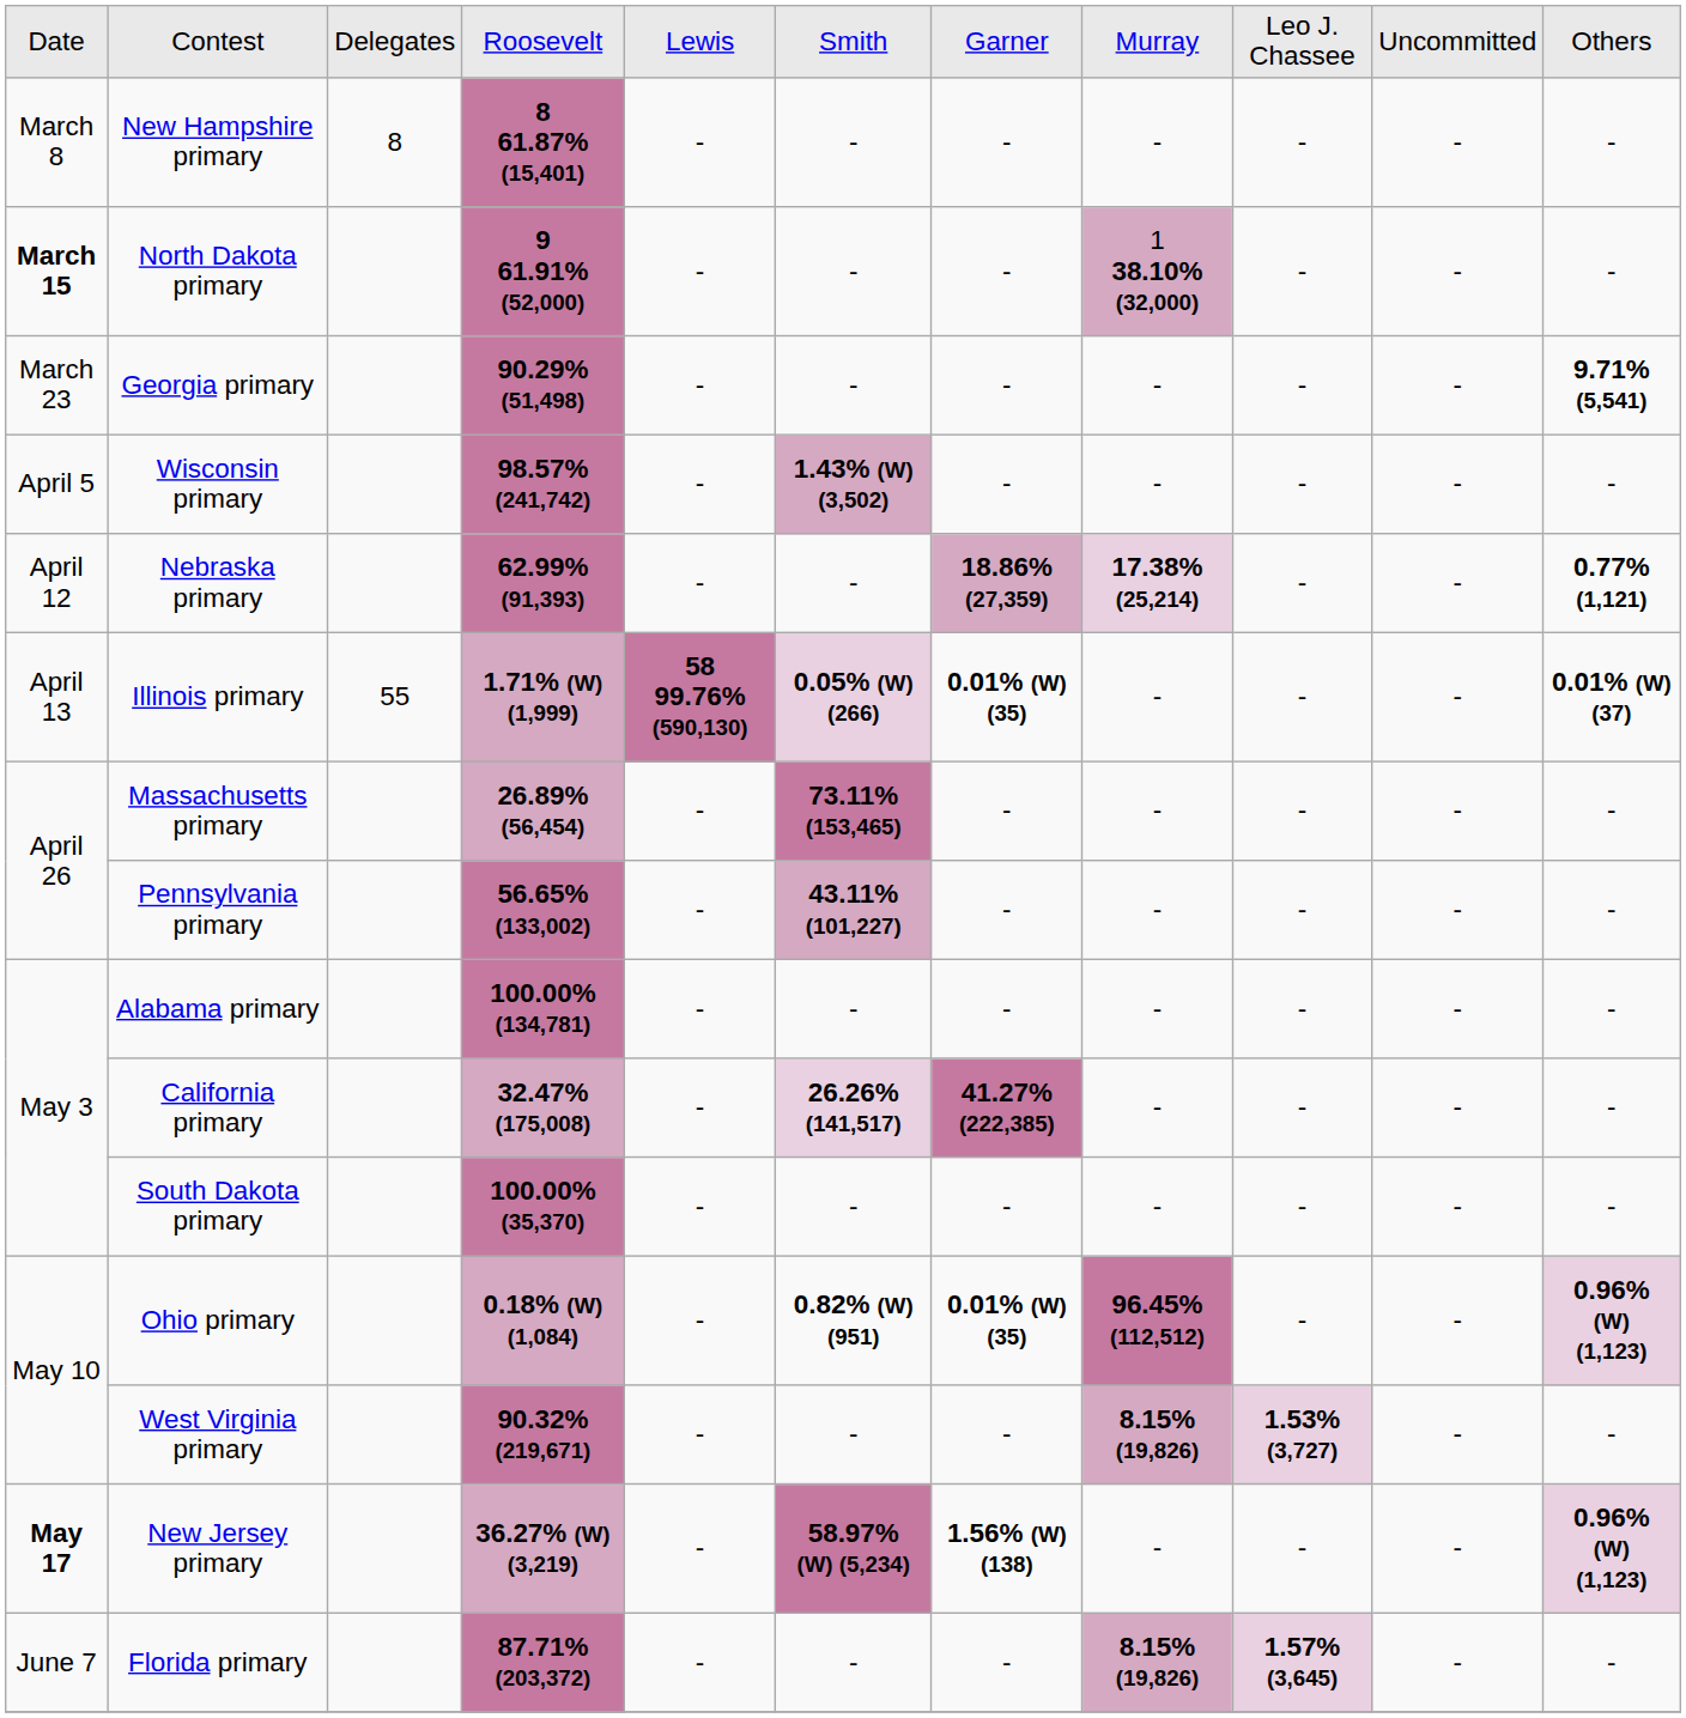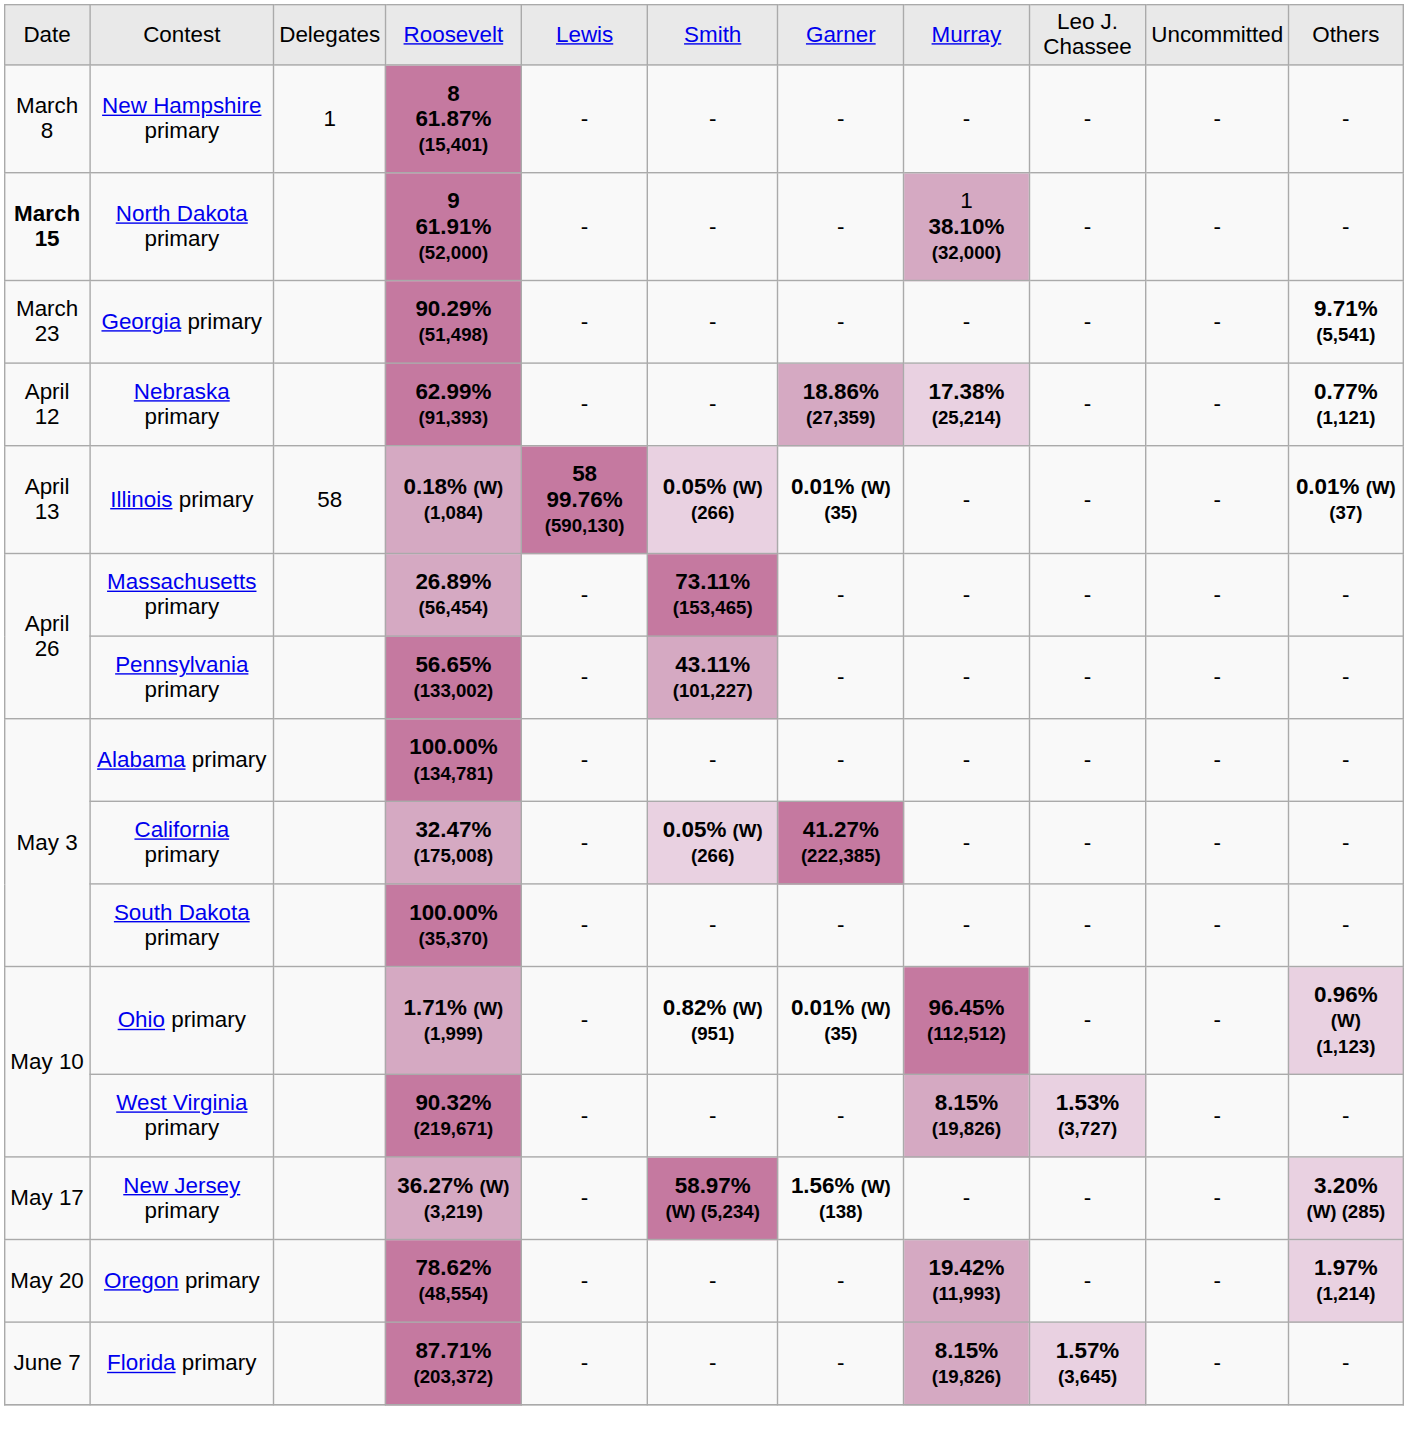 <table class="wikitable" style="text-align:center; width:1000px;">
 <tr style="text-align:center; background:#e9e9e9;">
 <td>Date</td>
 <td>Contest</td>
 <td>Delegates</td>
 <td align="center"><a href='#'>Roosevelt</a></td>
 <td align="center"><a href='#'>Lewis</a></td>
 <td align="center"><a href='#'>Smith</a></td>
 <td align="center"><a href='#'>Garner</a></td>
 <td align="center"><a href='#'>Murray</a></td>
 <td align="center">Leo J. Chassee</td>
 <td align="center">Uncommitted</td>
 <td align="center">Others</td>
 </tr>
 <tr>
 <td>March 8</td>
 <td><a href='#'>New Hampshire</a> primary</td>
-<td>8</td>
+<td>1</td>
 <td style="padding:11px 8px; background:#c579a0;"><strong>8</strong><br><strong>61.87%</strong> <small><strong>(15,401)</strong></small></td>
 <td>-</td>
 <td>-</td>
 <td>-</td>
 <td>-</td>
 <td>-</td>
 <td>-</td>
 <td>-</td>
 </tr>
 <tr>
 <td><strong>March 15</strong></td>
 <td><a href='#'>North Dakota</a> primary</td>
 <td></td>
 <td style="padding:11px 8px; background:#c579a0;"><strong>9</strong><br><strong>61.91%</strong> <small><strong>(52,000)</strong></small></td>
 <td>-</td>
 <td>-</td>
 <td>-</td>
 <td style="padding:11px 8px; background:#d5a9c2;">1<br><strong>38.10%</strong> <small><strong>(32,000)</strong></small></td>
 <td>-</td>
 <td>-</td>
 <td>-</td>
 </tr>
 <tr>
 <td>March 23</td>
 <td><a href='#'>Georgia</a> primary</td>
 <td></td>
 <td style="padding:11px 8px; background:#c579a0;"><strong>90.29%</strong> <small><strong>(51,498)</strong></small></td>
 <td>-</td>
 <td>-</td>
 <td>-</td>
 <td>-</td>
 <td>-</td>
 <td>-</td>
 <td><strong>9.71%</strong> <small><strong>(5,541)</strong></small></td>
 </tr>
 <tr>
-<td>April 5</td>
-<td><a href='#'>Wisconsin</a> primary</td>
-<td></td>
-<td style="padding:11px 8px; background:#c579a0;"><strong>98.57%</strong> <small><strong>(241,742)</strong></small></td>
-<td>-</td>
-<td style="padding:11px 8px; background:#d5a9c2;"><strong>1.43%</strong> <small><strong>(W) (3,502)</strong></small></td>
-<td>-</td>
-<td>-</td>
-<td>-</td>
-<td>-</td>
-<td>-</td>
-</tr>
-<tr>
 <td>April 12</td>
 <td><a href='#'>Nebraska</a> primary</td>
 <td></td>
 <td style="padding:11px 8px; background:#c579a0;"><strong>62.99%</strong> <small><strong>(91,393)</strong></small></td>
 <td>-</td>
 <td>-</td>
 <td style="padding:11px 8px; background:#d5a9c2;"><strong>18.86%</strong> <small><strong>(27,359)</strong></small></td>
 <td style="padding:11px 8px; background:#e9d1e1;"><strong>17.38%</strong> <small><strong>(25,214)</strong></small></td>
 <td>-</td>
 <td>-</td>
 <td><strong>0.77%</strong> <small><strong>(1,121)</strong></small></td>
 </tr>
 <tr>
 <td>April 13</td>
 <td><a href='#'>Illinois</a> primary</td>
-<td>55</td>
-<td style="padding:11px 8px; background:#d5a9c2;"><strong>1.71%</strong> <small><strong>(W) (1,999)</strong></small></td>
+<td>58</td>
+<td style="padding:11px 8px; background:#d5a9c2;"><strong>0.18%</strong> <small><strong>(W) (1,084)</strong></small></td>
 <td style="padding:11px 8px; background:#c579a0;"><strong>58</strong><br><strong>99.76%</strong> <small><strong>(590,130)</strong></small></td>
 <td style="padding:11px 8px; background:#e9d1e1;"><strong>0.05%</strong> <small><strong>(W) (266)</strong></small></td>
 <td><strong>0.01%</strong> <small><strong>(W) (35)</strong></small></td>
 <td>-</td>
 <td>-</td>
 <td>-</td>
 <td><strong>0.01%</strong> <small><strong>(W) (37)</strong></small></td>
 </tr>
 <tr>
 <td rowspan="2">April 26</td>
 <td><a href='#'>Massachusetts</a> primary</td>
 <td></td>
 <td style="padding:11px 8px; background:#d5a9c2;"><strong>26.89%</strong> <small><strong>(56,454)</strong></small></td>
 <td>-</td>
 <td style="padding:11px 8px; background:#c579a0;"><strong>73.11%</strong> <small><strong>(153,465)</strong></small></td>
 <td>-</td>
 <td>-</td>
 <td>-</td>
 <td>-</td>
 <td>-</td>
 </tr>
 <tr>
 <td><a href='#'>Pennsylvania</a> primary</td>
 <td></td>
 <td style="padding:11px 8px; background:#c579a0;"><strong>56.65%</strong> <small><strong>(133,002)</strong></small></td>
 <td>-</td>
 <td style="padding:11px 8px; background:#d5a9c2;"><strong>43.11%</strong> <small><strong>(101,227)</strong></small></td>
 <td>-</td>
 <td>-</td>
 <td>-</td>
 <td>-</td>
 <td>-</td>
 </tr>
 <tr>
 <td rowspan="3">May 3</td>
 <td><a href='#'>Alabama</a> primary</td>
 <td></td>
 <td style="padding:11px 8px; background:#c579a0;"><strong>100.00%</strong> <small><strong>(134,781)</strong></small></td>
 <td>-</td>
 <td>-</td>
 <td>-</td>
 <td>-</td>
 <td>-</td>
 <td>-</td>
 <td>-</td>
 </tr>
 <tr>
 <td><a href='#'>California</a> primary</td>
 <td></td>
 <td style="padding:11px 8px; background:#d5a9c2;"><strong>32.47%</strong> <small><strong>(175,008)</strong></small></td>
 <td>-</td>
-<td style="padding:11px 8px; background:#e9d1e1;"><strong>26.26%</strong> <small><strong>(141,517)</strong></small></td>
+<td style="padding:11px 8px; background:#e9d1e1;"><strong>0.05%</strong> <small><strong>(W) (266)</strong></small></td>
 <td style="padding:11px 8px; background:#c579a0;"><strong>41.27%</strong> <small><strong>(222,385)</strong></small></td>
 <td>-</td>
 <td>-</td>
 <td>-</td>
 <td>-</td>
 </tr>
 <tr>
 <td><a href='#'>South Dakota</a> primary</td>
 <td></td>
 <td style="padding:11px 8px; background:#c579a0;"><strong>100.00%</strong> <small><strong>(35,370)</strong></small></td>
 <td>-</td>
 <td>-</td>
 <td>-</td>
 <td>-</td>
 <td>-</td>
 <td>-</td>
 <td>-</td>
 </tr>
 <tr>
 <td rowspan="2">May 10</td>
 <td><a href='#'>Ohio</a> primary</td>
 <td></td>
-<td style="padding:11px 8px; background:#d5a9c2;"><strong>0.18%</strong> <small><strong>(W) (1,084)</strong></small></td>
+<td style="padding:11px 8px; background:#d5a9c2;"><strong>1.71%</strong> <small><strong>(W) (1,999)</strong></small></td>
 <td>-</td>
 <td><strong>0.82%</strong> <small><strong>(W) (951)</strong></small></td>
 <td><strong>0.01%</strong> <small><strong>(W) (35)</strong></small></td>
 <td style="padding:11px 8px; background:#c579a0;"><strong>96.45%</strong> <small><strong>(112,512)</strong></small></td>
 <td>-</td>
 <td>-</td>
 <td style="padding:11px 8px; background:#e9d1e1;"><strong>0.96%</strong> <small><strong>(W) (1,123)</strong></small></td>
 </tr>
 <tr>
 <td><a href='#'>West Virginia</a> primary</td>
 <td></td>
 <td style="padding:11px 8px; background:#c579a0;"><strong>90.32%</strong> <small><strong>(219,671)</strong></small></td>
 <td>-</td>
 <td>-</td>
 <td>-</td>
 <td style="padding:11px 8px; background:#d5a9c2;"><strong>8.15%</strong> <small><strong>(19,826)</strong></small></td>
 <td style="padding:11px 8px; background:#e9d1e1;"><strong>1.53%</strong> <small><strong>(3,727)</strong></small></td>
 <td>-</td>
 <td>-</td>
 </tr>
 <tr>
-<td><strong>May 17</strong></td>
+<td>May 17</td>
 <td><a href='#'>New Jersey</a> primary</td>
 <td></td>
 <td style="padding:11px 8px; background:#d5a9c2;"><strong>36.27%</strong> <small><strong>(W) (3,219)</strong></small></td>
 <td>-</td>
 <td style="padding:11px 8px; background:#c579a0;"><strong>58.97%</strong> <small><strong>(W) (5,234)</strong></small></td>
 <td><strong>1.56%</strong> <small><strong>(W) (138)</strong></small></td>
 <td>-</td>
 <td>-</td>
 <td>-</td>
-<td style="padding:11px 8px; background:#e9d1e1;"><strong>0.96%</strong> <small><strong>(W) (1,123)</strong></small></td>
+<td style="padding:11px 8px; background:#e9d1e1;"><strong>3.20%</strong> <small><strong>(W) (285)</strong></small></td>
+</tr>
+<tr>
+<td>May 20</td>
+<td><a href='#'>Oregon</a> primary</td>
+<td></td>
+<td style="padding:11px 8px; background:#c579a0;"><strong>78.62%</strong> <small><strong>(48,554)</strong></small></td>
+<td>-</td>
+<td>-</td>
+<td>-</td>
+<td style="padding:11px 8px; background:#d5a9c2;"><strong>19.42%</strong> <small><strong>(11,993)</strong></small></td>
+<td>-</td>
+<td>-</td>
+<td style="padding:11px 8px; background:#e9d1e1;"><strong>1.97%</strong> <small><strong>(1,214)</strong></small></td>
 </tr>
 <tr>
 <td>June 7</td>
 <td><a href='#'>Florida</a> primary</td>
 <td></td>
 <td style="padding:11px 8px; background:#c579a0;"><strong>87.71%</strong> <small><strong>(203,372)</strong></small></td>
 <td>-</td>
 <td>-</td>
 <td>-</td>
 <td style="padding:11px 8px; background:#d5a9c2;"><strong>8.15%</strong> <small><strong>(19,826)</strong></small></td>
 <td style="padding:11px 8px; background:#e9d1e1;"><strong>1.57%</strong> <small><strong>(3,645)</strong></small></td>
 <td>-</td>
 <td>-</td>
 </tr>
 <tr>
 </tr>
 </table>
